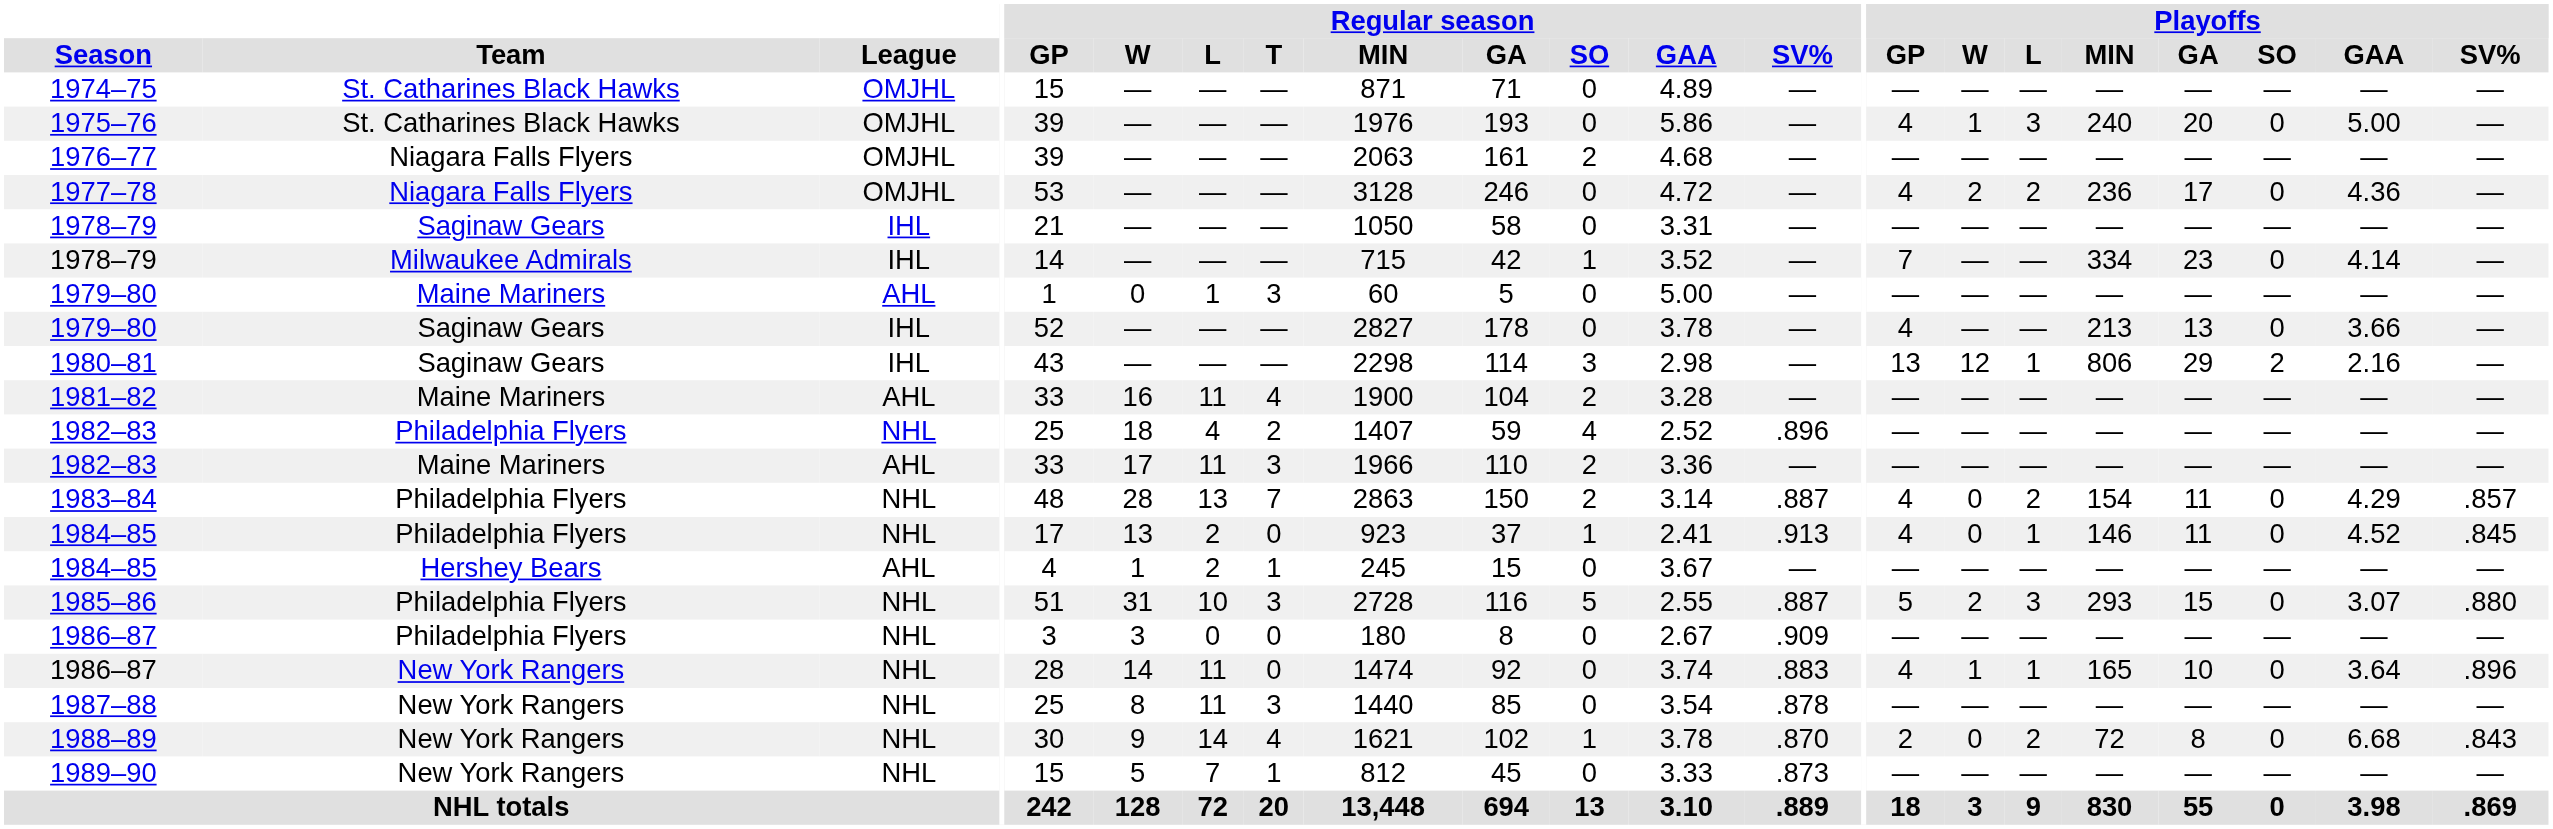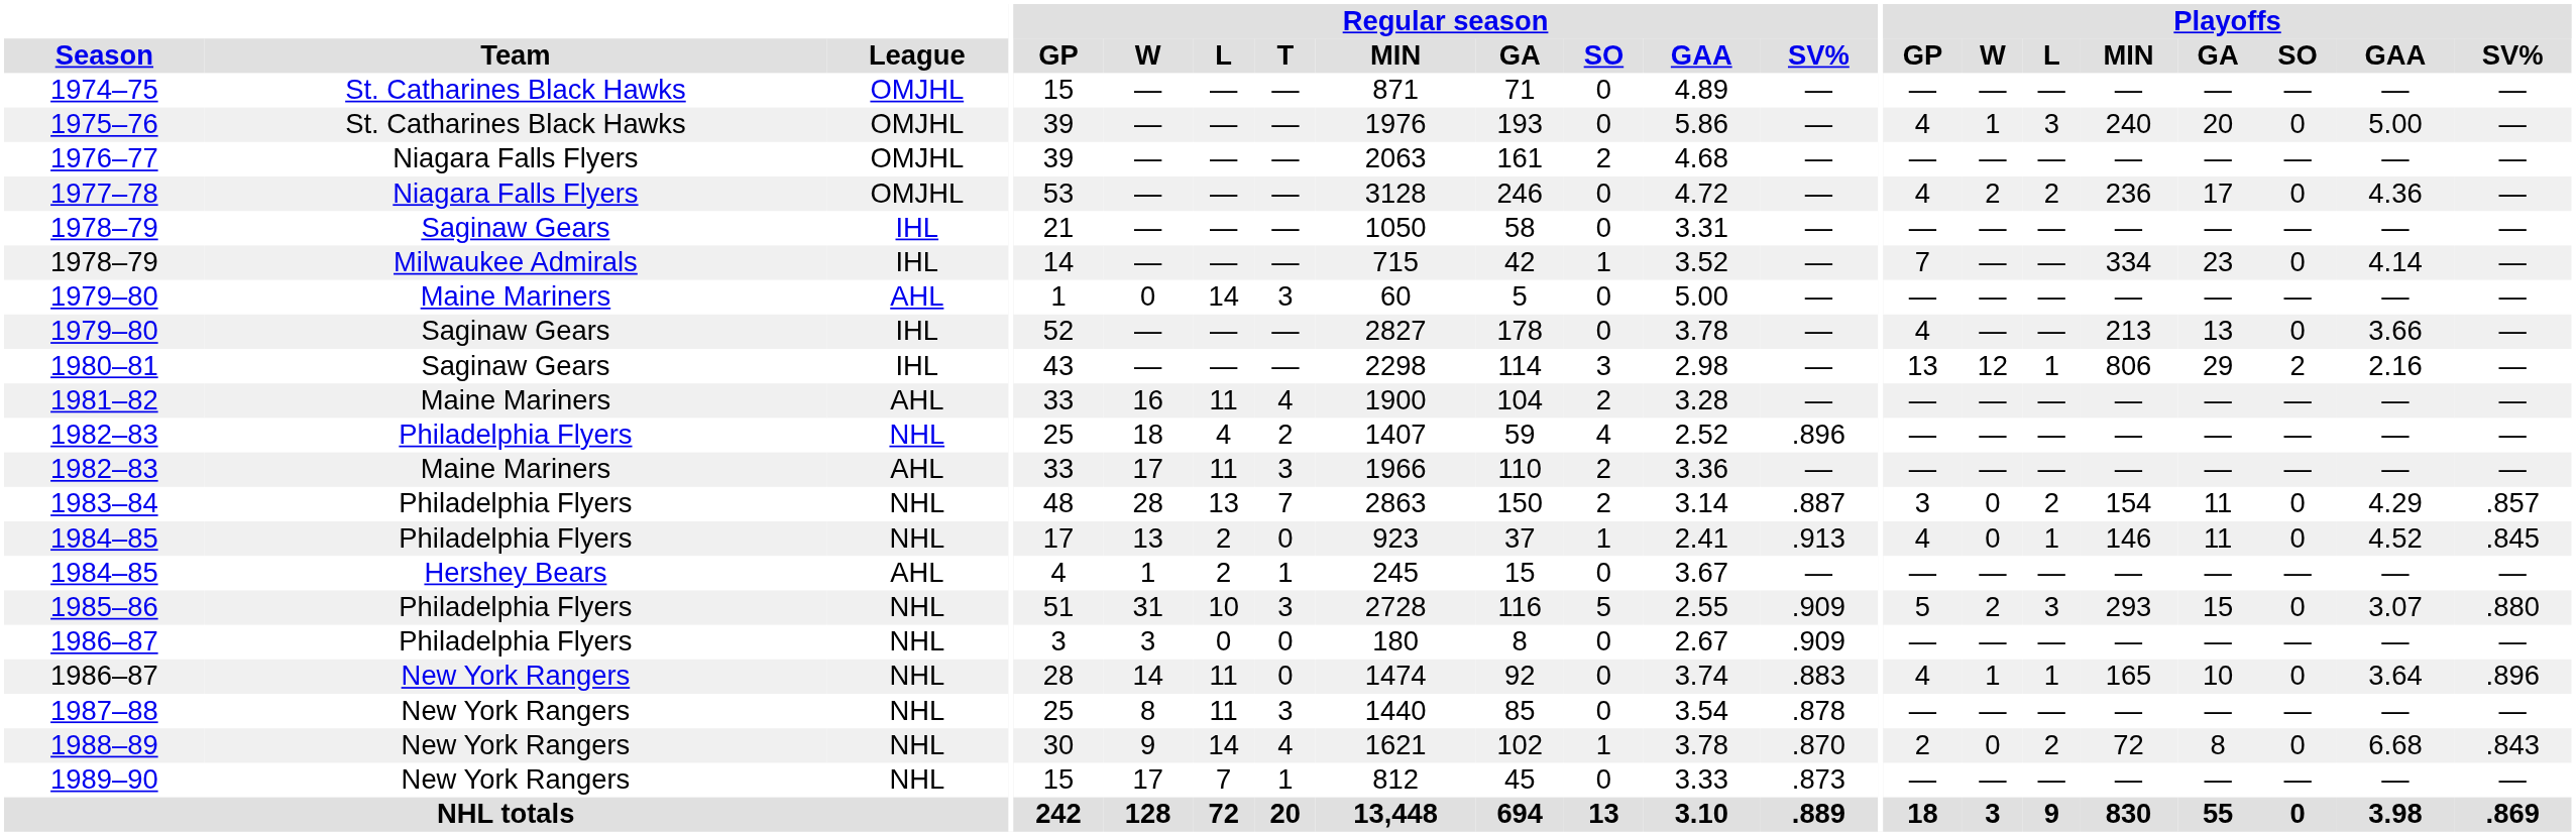 <table border="0" cellpadding="1" cellspacing="0" style="text-align:center; width:75%">
 <tr ALIGN="center" bgcolor="#e0e0e0">
 <th align="center" colspan="3" bgcolor="#ffffff"></th>
 <th align="center" rowspan="99" bgcolor="#ffffff"></th>
 <th align="center" colspan="9" bgcolor="#e0e0e0"><a href='#'>Regular season</a></th>
 <th align="center" rowspan="99" bgcolor="#ffffff"></th>
 <th align="center" colspan="8" bgcolor="#e0e0e0"><a href='#'>Playoffs</a></th>
 </tr>
 <tr ALIGN="center" bgcolor="#e0e0e0">
 <th><a href='#'>Season</a></th>
 <th>Team</th>
 <th>League</th>
 <th>GP</th>
 <th>W</th>
 <th>L</th>
 <th>T</th>
 <th>MIN</th>
 <th>GA</th>
 <th><a href='#'>SO</a></th>
 <th><a href='#'>GAA</a></th>
 <th><a href='#'>SV%</a></th>
 <th>GP</th>
 <th>W</th>
 <th>L</th>
 <th>MIN</th>
 <th>GA</th>
 <th>SO</th>
 <th>GAA</th>
 <th>SV%</th>
 </tr>
 <tr>
 <td><a href='#'>1974–75</a></td>
 <td><a href='#'>St. Catharines Black Hawks</a></td>
 <td><a href='#'>OMJHL</a></td>
 <td>15</td>
 <td>—</td>
 <td>—</td>
 <td>—</td>
 <td>871</td>
 <td>71</td>
 <td>0</td>
 <td>4.89</td>
 <td>—</td>
 <td>—</td>
 <td>—</td>
 <td>—</td>
 <td>—</td>
 <td>—</td>
 <td>—</td>
 <td>—</td>
 <td>—</td>
 </tr>
 <tr bgcolor="#f0f0f0">
 <td><a href='#'>1975–76</a></td>
 <td>St. Catharines Black Hawks</td>
 <td>OMJHL</td>
 <td>39</td>
 <td>—</td>
 <td>—</td>
 <td>—</td>
 <td>1976</td>
 <td>193</td>
 <td>0</td>
 <td>5.86</td>
 <td>—</td>
 <td>4</td>
 <td>1</td>
 <td>3</td>
 <td>240</td>
 <td>20</td>
 <td>0</td>
 <td>5.00</td>
 <td>—</td>
 </tr>
 <tr>
 <td><a href='#'>1976–77</a></td>
 <td>Niagara Falls Flyers</td>
 <td>OMJHL</td>
 <td>39</td>
 <td>—</td>
 <td>—</td>
 <td>—</td>
 <td>2063</td>
 <td>161</td>
 <td>2</td>
 <td>4.68</td>
 <td>—</td>
 <td>—</td>
 <td>—</td>
 <td>—</td>
 <td>—</td>
 <td>—</td>
 <td>—</td>
 <td>—</td>
 <td>—</td>
 </tr>
 <tr bgcolor="#f0f0f0">
 <td><a href='#'>1977–78</a></td>
 <td><a href='#'>Niagara Falls Flyers</a></td>
 <td>OMJHL</td>
 <td>53</td>
 <td>—</td>
 <td>—</td>
 <td>—</td>
 <td>3128</td>
 <td>246</td>
 <td>0</td>
 <td>4.72</td>
 <td>—</td>
 <td>4</td>
 <td>2</td>
 <td>2</td>
 <td>236</td>
 <td>17</td>
 <td>0</td>
 <td>4.36</td>
 <td>—</td>
 </tr>
 <tr>
 <td><a href='#'>1978–79</a></td>
 <td><a href='#'>Saginaw Gears</a></td>
 <td><a href='#'>IHL</a></td>
 <td>21</td>
 <td>—</td>
 <td>—</td>
 <td>—</td>
 <td>1050</td>
 <td>58</td>
 <td>0</td>
 <td>3.31</td>
 <td>—</td>
 <td>—</td>
 <td>—</td>
 <td>—</td>
 <td>—</td>
 <td>—</td>
 <td>—</td>
 <td>—</td>
 <td>—</td>
 </tr>
 <tr bgcolor="#f0f0f0">
 <td>1978–79</td>
 <td><a href='#'>Milwaukee Admirals</a></td>
 <td>IHL</td>
 <td>14</td>
 <td>—</td>
 <td>—</td>
 <td>—</td>
 <td>715</td>
 <td>42</td>
 <td>1</td>
 <td>3.52</td>
 <td>—</td>
 <td>7</td>
 <td>—</td>
 <td>—</td>
 <td>334</td>
 <td>23</td>
 <td>0</td>
 <td>4.14</td>
 <td>—</td>
 </tr>
 <tr>
 <td><a href='#'>1979–80</a></td>
 <td><a href='#'>Maine Mariners</a></td>
 <td><a href='#'>AHL</a></td>
 <td>1</td>
 <td>0</td>
-<td>1</td>
+<td>14</td>
 <td>3</td>
 <td>60</td>
 <td>5</td>
 <td>0</td>
 <td>5.00</td>
 <td>—</td>
 <td>—</td>
 <td>—</td>
 <td>—</td>
 <td>—</td>
 <td>—</td>
 <td>—</td>
 <td>—</td>
 <td>—</td>
 </tr>
 <tr bgcolor="#f0f0f0">
 <td><a href='#'>1979–80</a></td>
 <td>Saginaw Gears</td>
 <td>IHL</td>
 <td>52</td>
 <td>—</td>
 <td>—</td>
 <td>—</td>
 <td>2827</td>
 <td>178</td>
 <td>0</td>
 <td>3.78</td>
 <td>—</td>
 <td>4</td>
 <td>—</td>
 <td>—</td>
 <td>213</td>
 <td>13</td>
 <td>0</td>
 <td>3.66</td>
 <td>—</td>
 </tr>
 <tr>
 <td><a href='#'>1980–81</a></td>
 <td>Saginaw Gears</td>
 <td>IHL</td>
 <td>43</td>
 <td>—</td>
 <td>—</td>
 <td>—</td>
 <td>2298</td>
 <td>114</td>
 <td>3</td>
 <td>2.98</td>
 <td>—</td>
 <td>13</td>
 <td>12</td>
 <td>1</td>
 <td>806</td>
 <td>29</td>
 <td>2</td>
 <td>2.16</td>
 <td>—</td>
 </tr>
 <tr bgcolor="#f0f0f0">
 <td><a href='#'>1981–82</a></td>
 <td>Maine Mariners</td>
 <td>AHL</td>
 <td>33</td>
 <td>16</td>
 <td>11</td>
 <td>4</td>
 <td>1900</td>
 <td>104</td>
 <td>2</td>
 <td>3.28</td>
 <td>—</td>
 <td>—</td>
 <td>—</td>
 <td>—</td>
 <td>—</td>
 <td>—</td>
 <td>—</td>
 <td>—</td>
 <td>—</td>
 </tr>
 <tr>
 <td><a href='#'>1982–83</a></td>
 <td><a href='#'>Philadelphia Flyers</a></td>
 <td><a href='#'>NHL</a></td>
 <td>25</td>
 <td>18</td>
 <td>4</td>
 <td>2</td>
 <td>1407</td>
 <td>59</td>
 <td>4</td>
 <td>2.52</td>
 <td>.896</td>
 <td>—</td>
 <td>—</td>
 <td>—</td>
 <td>—</td>
 <td>—</td>
 <td>—</td>
 <td>—</td>
 <td>—</td>
 </tr>
 <tr bgcolor="#f0f0f0">
 <td><a href='#'>1982–83</a></td>
 <td>Maine Mariners</td>
 <td>AHL</td>
 <td>33</td>
 <td>17</td>
 <td>11</td>
 <td>3</td>
 <td>1966</td>
 <td>110</td>
 <td>2</td>
 <td>3.36</td>
 <td>—</td>
 <td>—</td>
 <td>—</td>
 <td>—</td>
 <td>—</td>
 <td>—</td>
 <td>—</td>
 <td>—</td>
 <td>—</td>
 </tr>
 <tr>
 <td><a href='#'>1983–84</a></td>
 <td>Philadelphia Flyers</td>
 <td>NHL</td>
 <td>48</td>
 <td>28</td>
 <td>13</td>
 <td>7</td>
 <td>2863</td>
 <td>150</td>
 <td>2</td>
 <td>3.14</td>
 <td>.887</td>
-<td>4</td>
+<td>3</td>
 <td>0</td>
 <td>2</td>
 <td>154</td>
 <td>11</td>
 <td>0</td>
 <td>4.29</td>
 <td>.857</td>
 </tr>
 <tr bgcolor="#f0f0f0">
 <td><a href='#'>1984–85</a></td>
 <td>Philadelphia Flyers</td>
 <td>NHL</td>
 <td>17</td>
 <td>13</td>
 <td>2</td>
 <td>0</td>
 <td>923</td>
 <td>37</td>
 <td>1</td>
 <td>2.41</td>
 <td>.913</td>
 <td>4</td>
 <td>0</td>
 <td>1</td>
 <td>146</td>
 <td>11</td>
 <td>0</td>
 <td>4.52</td>
 <td>.845</td>
 </tr>
 <tr>
 <td><a href='#'>1984–85</a></td>
 <td><a href='#'>Hershey Bears</a></td>
 <td>AHL</td>
 <td>4</td>
 <td>1</td>
 <td>2</td>
 <td>1</td>
 <td>245</td>
 <td>15</td>
 <td>0</td>
 <td>3.67</td>
 <td>—</td>
 <td>—</td>
 <td>—</td>
 <td>—</td>
 <td>—</td>
 <td>—</td>
 <td>—</td>
 <td>—</td>
 <td>—</td>
 </tr>
 <tr bgcolor="#f0f0f0">
 <td><a href='#'>1985–86</a></td>
 <td>Philadelphia Flyers</td>
 <td>NHL</td>
 <td>51</td>
 <td>31</td>
 <td>10</td>
 <td>3</td>
 <td>2728</td>
 <td>116</td>
 <td>5</td>
 <td>2.55</td>
-<td>.887</td>
+<td>.909</td>
 <td>5</td>
 <td>2</td>
 <td>3</td>
 <td>293</td>
 <td>15</td>
 <td>0</td>
 <td>3.07</td>
 <td>.880</td>
 </tr>
 <tr>
 <td><a href='#'>1986–87</a></td>
 <td>Philadelphia Flyers</td>
 <td>NHL</td>
 <td>3</td>
 <td>3</td>
 <td>0</td>
 <td>0</td>
 <td>180</td>
 <td>8</td>
 <td>0</td>
 <td>2.67</td>
 <td>.909</td>
 <td>—</td>
 <td>—</td>
 <td>—</td>
 <td>—</td>
 <td>—</td>
 <td>—</td>
 <td>—</td>
 <td>—</td>
 </tr>
 <tr bgcolor="#f0f0f0">
 <td>1986–87</td>
 <td><a href='#'>New York Rangers</a></td>
 <td>NHL</td>
 <td>28</td>
 <td>14</td>
 <td>11</td>
 <td>0</td>
 <td>1474</td>
 <td>92</td>
 <td>0</td>
 <td>3.74</td>
 <td>.883</td>
 <td>4</td>
 <td>1</td>
 <td>1</td>
 <td>165</td>
 <td>10</td>
 <td>0</td>
 <td>3.64</td>
 <td>.896</td>
 </tr>
 <tr>
 <td><a href='#'>1987–88</a></td>
 <td>New York Rangers</td>
 <td>NHL</td>
 <td>25</td>
 <td>8</td>
 <td>11</td>
 <td>3</td>
 <td>1440</td>
 <td>85</td>
 <td>0</td>
 <td>3.54</td>
 <td>.878</td>
 <td>—</td>
 <td>—</td>
 <td>—</td>
 <td>—</td>
 <td>—</td>
 <td>—</td>
 <td>—</td>
 <td>—</td>
 </tr>
 <tr bgcolor="#f0f0f0">
 <td><a href='#'>1988–89</a></td>
 <td>New York Rangers</td>
 <td>NHL</td>
 <td>30</td>
 <td>9</td>
 <td>14</td>
 <td>4</td>
 <td>1621</td>
 <td>102</td>
 <td>1</td>
 <td>3.78</td>
 <td>.870</td>
 <td>2</td>
 <td>0</td>
 <td>2</td>
 <td>72</td>
 <td>8</td>
 <td>0</td>
 <td>6.68</td>
 <td>.843</td>
 </tr>
 <tr>
 <td><a href='#'>1989–90</a></td>
 <td>New York Rangers</td>
 <td>NHL</td>
 <td>15</td>
-<td>5</td>
+<td>17</td>
 <td>7</td>
 <td>1</td>
 <td>812</td>
 <td>45</td>
 <td>0</td>
 <td>3.33</td>
 <td>.873</td>
 <td>—</td>
 <td>—</td>
 <td>—</td>
 <td>—</td>
 <td>—</td>
 <td>—</td>
 <td>—</td>
 <td>—</td>
 </tr>
 <tr bgcolor="#e0e0e0">
 <th colspan="3">NHL totals</th>
 <th>242</th>
 <th>128</th>
 <th>72</th>
 <th>20</th>
 <th>13,448</th>
 <th>694</th>
 <th>13</th>
 <th>3.10</th>
 <th>.889</th>
 <th>18</th>
 <th>3</th>
 <th>9</th>
 <th>830</th>
 <th>55</th>
 <th>0</th>
 <th>3.98</th>
 <th>.869</th>
 </tr>
 </table>
